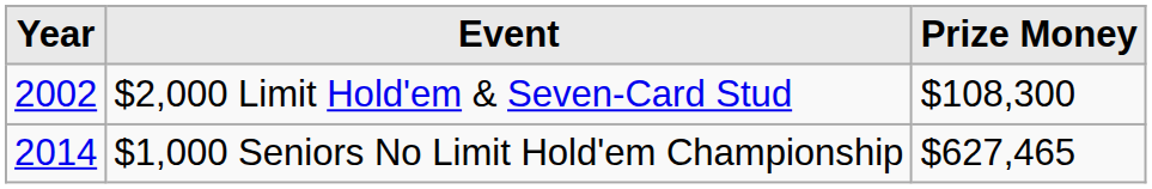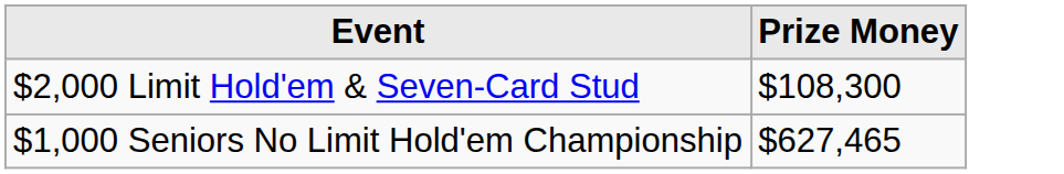 <table class="wikitable">
 <tr>
-<th style="background: #E9E9E9;">Year</th>
 <th style="background: #E9E9E9;">Event</th>
 <th style="background: #E9E9E9;">Prize Money</th>
 </tr>
 <tr>
-<td><a href='#'>2002</a></td>
 <td>$2,000 Limit <a href='#'>Hold'em</a> & <a href='#'>Seven-Card Stud</a></td>
 <td>$108,300</td>
 </tr>
 <tr>
-<td><a href='#'>2014</a></td>
 <td>$1,000 Seniors No Limit Hold'em Championship</td>
 <td>$627,465</td>
 </tr>
 </table>
